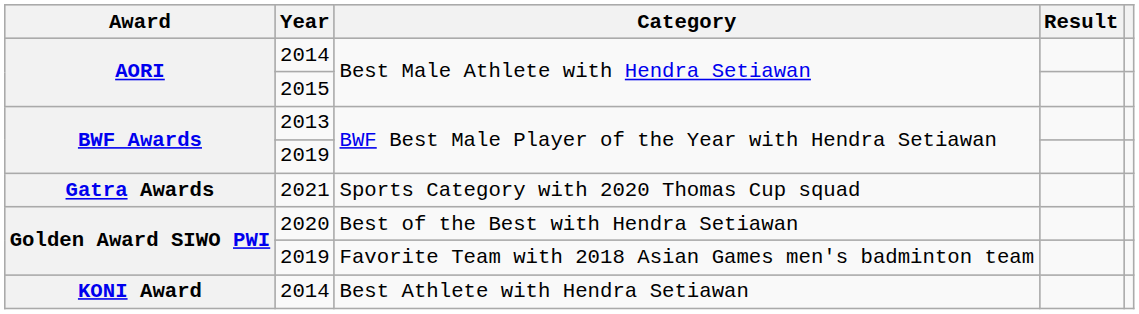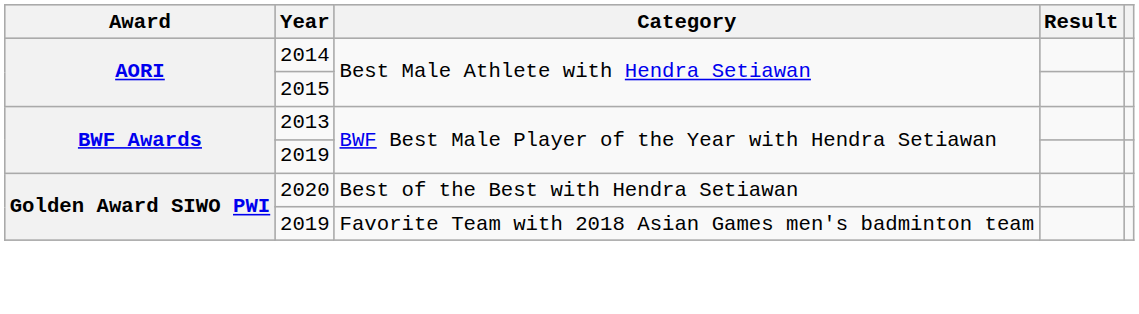 <table class="wikitable plainrowheaders sortable">
 <tr>
 <th scope="col">Award</th>
 <th scope="col">Year</th>
 <th scope="col">Category</th>
 <th scope="col">Result</th>
 <th scope="col" class="unsortable"></th>
 </tr>
 <tr>
 <th scope="row" rowspan="2"><a href='#'>AORI</a></th>
 <td>2014</td>
 <td rowspan="2">Best Male Athlete with <a href='#'>Hendra Setiawan</a></td>
 <td></td>
 <td></td>
 </tr>
 <tr>
 <td>2015</td>
 <td></td>
 <td></td>
 </tr>
 <tr>
 <th scope="row" rowspan="2"><a href='#'>BWF Awards</a></th>
 <td>2013</td>
 <td rowspan="2"><a href='#'>BWF</a> Best Male Player of the Year with Hendra Setiawan</td>
 <td></td>
 <td></td>
 </tr>
 <tr>
 <td>2019</td>
 <td></td>
 <td></td>
 </tr>
 <tr>
-<th scope="row"><a href='#'>Gatra</a> Awards</th>
-<td>2021</td>
-<td>Sports Category with 2020 Thomas Cup squad</td>
-<td></td>
-<td></td>
-</tr>
-<tr>
 <th rowspan="2" scope="row">Golden Award SIWO <a href='#'>PWI</a></th>
 <td>2020</td>
 <td>Best of the Best with Hendra Setiawan</td>
 <td></td>
 <td></td>
 </tr>
 <tr>
 <td>2019</td>
 <td>Favorite Team with 2018 Asian Games men's badminton team</td>
 <td></td>
 <td></td>
 </tr>
-<tr>
-<th scope="row"><a href='#'>KONI</a> Award</th>
-<td>2014</td>
-<td>Best Athlete with Hendra Setiawan</td>
-<td></td>
-<td></td>
-</tr>
 </table>
